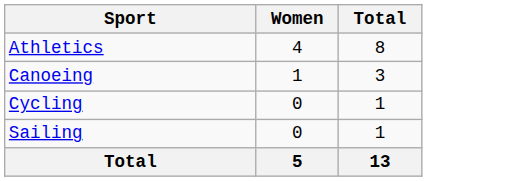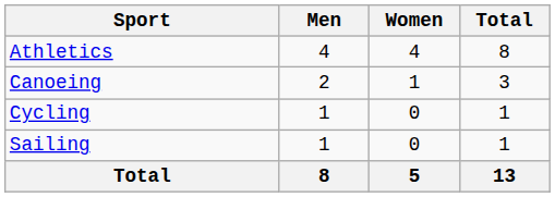 <table class="wikitable sortable" style="text-align:center;">
 <tr>
 <th width=180>Sport</th>
+<th width=55>Men</th>
 <th width=55>Women</th>
 <th width=55>Total</th>
 </tr>
 <tr>
 <td align=left><a href='#'>Athletics</a></td>
 <td>4</td>
+<td>4</td>
 <td>8</td>
 </tr>
 <tr>
 <td align=left><a href='#'>Canoeing</a></td>
+<td>2</td>
 <td>1</td>
 <td>3</td>
 </tr>
 <tr>
 <td align=left><a href='#'>Cycling</a></td>
+<td>1</td>
 <td>0</td>
 <td>1</td>
 </tr>
 <tr>
 <td align=left><a href='#'>Sailing</a></td>
+<td>1</td>
 <td>0</td>
 <td>1</td>
 </tr>
 <tr>
 <th>Total</th>
+<th>8</th>
 <th>5</th>
 <th>13</th>
 </tr>
 </table>
